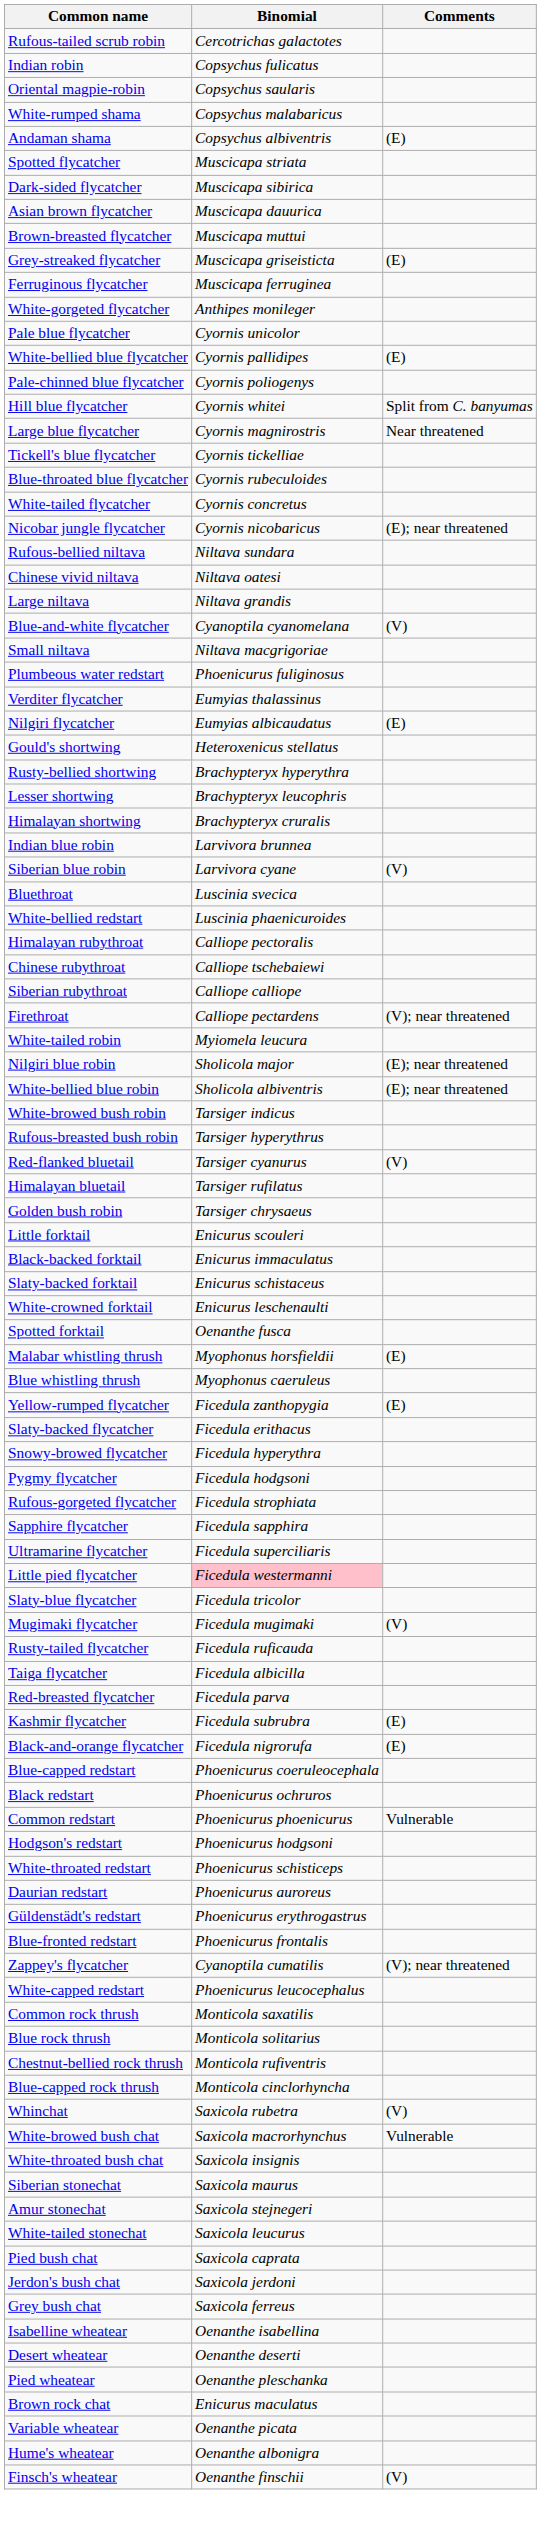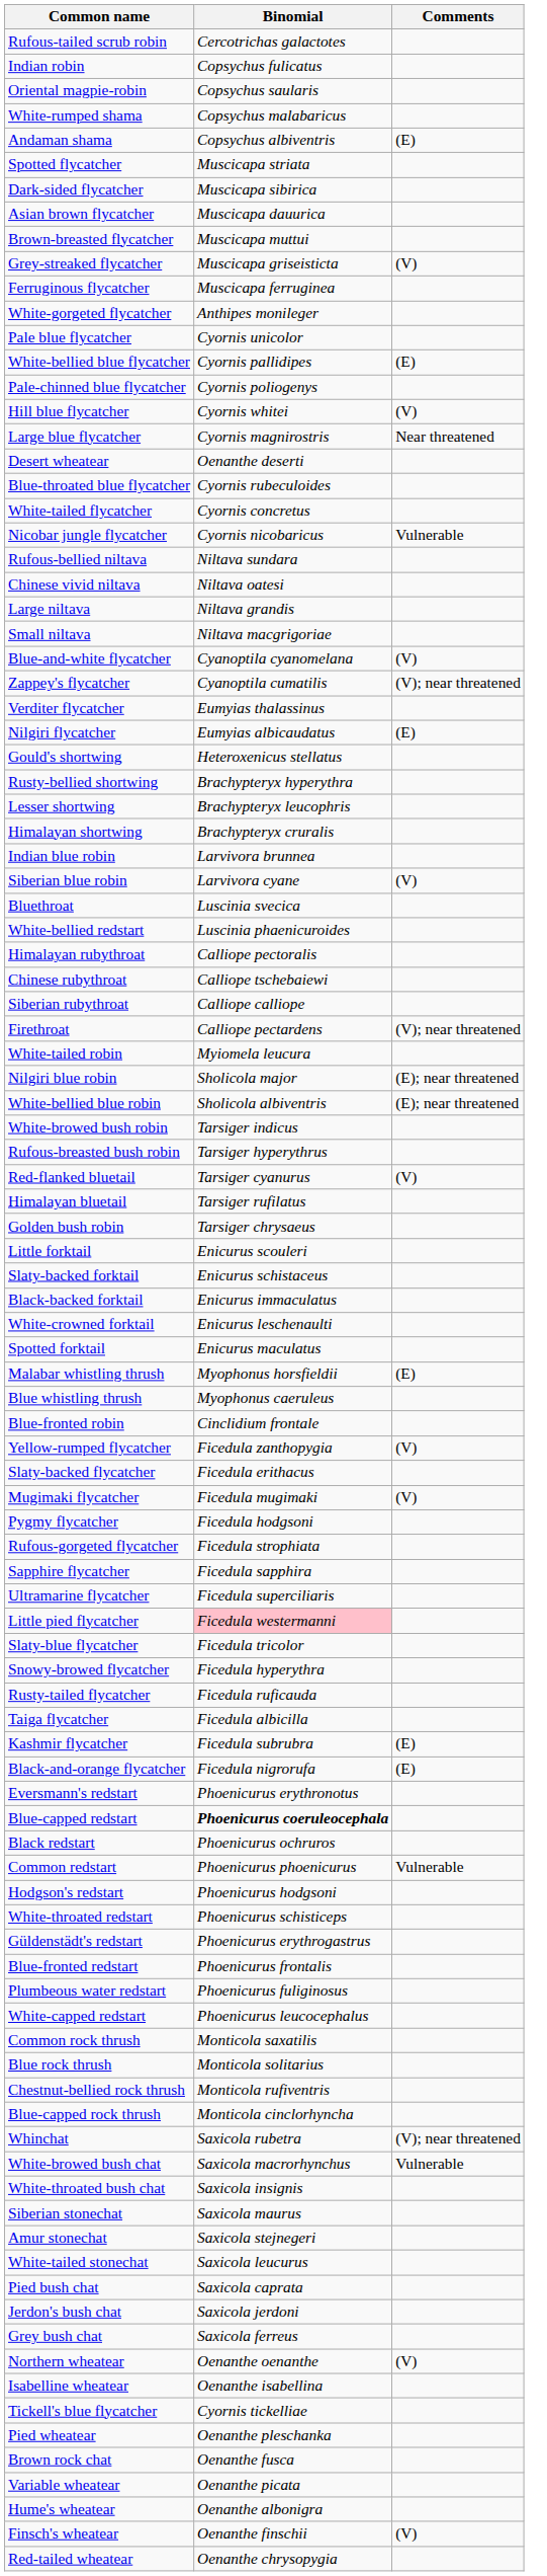 <table class="wikitable">
 <tr>
 <th>Common name</th>
 <th>Binomial</th>
 <th>Comments</th>
 </tr>
 <tr>
 <td><a href='#'>Rufous-tailed scrub robin</a></td>
 <td><em>Cercotrichas galactotes</em></td>
 <td></td>
 </tr>
 <tr>
 <td><a href='#'>Indian robin</a></td>
 <td><em>Copsychus fulicatus</em></td>
 <td></td>
 </tr>
 <tr>
 <td><a href='#'>Oriental magpie-robin</a></td>
 <td><em>Copsychus saularis</em></td>
 <td></td>
 </tr>
 <tr>
 <td><a href='#'>White-rumped shama</a></td>
 <td><em>Copsychus malabaricus</em></td>
 <td></td>
 </tr>
 <tr>
 <td><a href='#'>Andaman shama</a></td>
 <td><em>Copsychus albiventris</em></td>
 <td>(E)</td>
 </tr>
 <tr>
 <td><a href='#'>Spotted flycatcher</a></td>
 <td><em>Muscicapa striata</em></td>
 <td></td>
 </tr>
 <tr>
 <td><a href='#'>Dark-sided flycatcher</a></td>
 <td><em>Muscicapa sibirica</em></td>
 <td></td>
 </tr>
 <tr>
 <td><a href='#'>Asian brown flycatcher</a></td>
 <td><em>Muscicapa dauurica</em></td>
 <td></td>
 </tr>
 <tr>
 <td><a href='#'>Brown-breasted flycatcher</a></td>
 <td><em>Muscicapa muttui</em></td>
 <td></td>
 </tr>
 <tr>
 <td><a href='#'>Grey-streaked flycatcher</a></td>
 <td><em>Muscicapa griseisticta</em></td>
-<td>(E)</td>
+<td>(V)</td>
 </tr>
 <tr>
 <td><a href='#'>Ferruginous flycatcher</a></td>
 <td><em>Muscicapa ferruginea</em></td>
 <td></td>
 </tr>
 <tr>
 <td><a href='#'>White-gorgeted flycatcher</a></td>
 <td><em>Anthipes monileger</em></td>
 <td></td>
 </tr>
 <tr>
 <td><a href='#'>Pale blue flycatcher</a></td>
 <td><em>Cyornis unicolor</em></td>
 <td></td>
 </tr>
 <tr>
 <td><a href='#'>White-bellied blue flycatcher</a></td>
 <td><em>Cyornis pallidipes</em></td>
 <td>(E)</td>
 </tr>
 <tr>
 <td><a href='#'>Pale-chinned blue flycatcher</a></td>
 <td><em>Cyornis poliogenys</em></td>
 <td></td>
 </tr>
 <tr>
 <td><a href='#'>Hill blue flycatcher</a></td>
 <td><em>Cyornis whitei</em></td>
-<td>Split from <em>C. banyumas</em></td>
+<td>(V)</td>
 </tr>
 <tr>
 <td><a href='#'>Large blue flycatcher</a></td>
 <td><em>Cyornis magnirostris</em></td>
 <td>Near threatened</td>
 </tr>
 <tr>
-<td><a href='#'>Tickell's blue flycatcher</a></td>
-<td><em>Cyornis tickelliae</em></td>
+<td><a href='#'>Desert wheatear</a></td>
+<td><em>Oenanthe deserti</em></td>
 <td></td>
 </tr>
 <tr>
 <td><a href='#'>Blue-throated blue flycatcher</a></td>
 <td><em>Cyornis rubeculoides</em></td>
 <td></td>
 </tr>
 <tr>
 <td><a href='#'>White-tailed flycatcher</a></td>
 <td><em>Cyornis concretus</em></td>
 <td></td>
 </tr>
 <tr>
 <td><a href='#'>Nicobar jungle flycatcher</a></td>
 <td><em>Cyornis nicobaricus</em></td>
-<td>(E); near threatened</td>
+<td>Vulnerable</td>
 </tr>
 <tr>
 <td><a href='#'>Rufous-bellied niltava</a></td>
 <td><em>Niltava sundara</em></td>
 <td></td>
 </tr>
 <tr>
 <td><a href='#'>Chinese vivid niltava</a></td>
 <td><em>Niltava oatesi</em></td>
 <td></td>
 </tr>
 <tr>
 <td><a href='#'>Large niltava</a></td>
 <td><em>Niltava grandis</em></td>
 <td></td>
 </tr>
 <tr>
+<td><a href='#'>Small niltava</a></td>
+<td><em>Niltava macgrigoriae</em></td>
+<td></td>
+</tr>
+<tr>
 <td><a href='#'>Blue-and-white flycatcher</a></td>
 <td><em>Cyanoptila cyanomelana</em></td>
 <td>(V)</td>
 </tr>
 <tr>
-<td><a href='#'>Small niltava</a></td>
-<td><em>Niltava macgrigoriae</em></td>
-<td></td>
-</tr>
-<tr>
-<td><a href='#'>Plumbeous water redstart</a></td>
-<td><em>Phoenicurus fuliginosus</em></td>
-<td></td>
+<td><a href='#'>Zappey's flycatcher</a></td>
+<td><em>Cyanoptila cumatilis</em></td>
+<td>(V); near threatened</td>
 </tr>
 <tr>
 <td><a href='#'>Verditer flycatcher</a></td>
 <td><em>Eumyias thalassinus</em></td>
 <td></td>
 </tr>
 <tr>
 <td><a href='#'>Nilgiri flycatcher</a></td>
 <td><em>Eumyias albicaudatus</em></td>
 <td>(E)</td>
 </tr>
 <tr>
 <td><a href='#'>Gould's shortwing</a></td>
 <td><em>Heteroxenicus stellatus</em></td>
 <td></td>
 </tr>
 <tr>
 <td><a href='#'>Rusty-bellied shortwing</a></td>
 <td><em>Brachypteryx hyperythra</em></td>
 <td></td>
 </tr>
 <tr>
 <td><a href='#'>Lesser shortwing</a></td>
 <td><em>Brachypteryx leucophris</em></td>
 <td></td>
 </tr>
 <tr>
 <td><a href='#'>Himalayan shortwing</a></td>
 <td><em>Brachypteryx cruralis</em></td>
 <td></td>
 </tr>
 <tr>
 <td><a href='#'>Indian blue robin</a></td>
 <td><em>Larvivora brunnea</em></td>
 <td></td>
 </tr>
 <tr>
 <td><a href='#'>Siberian blue robin</a></td>
 <td><em>Larvivora cyane</em></td>
 <td>(V)</td>
 </tr>
 <tr>
 <td><a href='#'>Bluethroat</a></td>
 <td><em>Luscinia svecica</em></td>
 <td></td>
 </tr>
 <tr>
 <td><a href='#'>White-bellied redstart</a></td>
 <td><em>Luscinia phaenicuroides</em></td>
 <td></td>
 </tr>
 <tr>
 <td><a href='#'>Himalayan rubythroat</a></td>
 <td><em>Calliope pectoralis</em></td>
 <td></td>
 </tr>
 <tr>
 <td><a href='#'>Chinese rubythroat</a></td>
 <td><em>Calliope tschebaiewi</em></td>
 <td></td>
 </tr>
 <tr>
 <td><a href='#'>Siberian rubythroat</a></td>
 <td><em>Calliope calliope</em></td>
 <td></td>
 </tr>
 <tr>
 <td><a href='#'>Firethroat</a></td>
 <td><em>Calliope pectardens</em></td>
 <td>(V); near threatened</td>
 </tr>
 <tr>
 <td><a href='#'>White-tailed robin</a></td>
 <td><em>Myiomela leucura</em></td>
 <td></td>
 </tr>
 <tr>
 <td><a href='#'>Nilgiri blue robin</a></td>
 <td><em>Sholicola major</em></td>
 <td>(E); near threatened</td>
 </tr>
 <tr>
 <td><a href='#'>White-bellied blue robin</a></td>
 <td><em>Sholicola albiventris</em></td>
 <td>(E); near threatened</td>
 </tr>
 <tr>
 <td><a href='#'>White-browed bush robin</a></td>
 <td><em>Tarsiger indicus</em></td>
 <td></td>
 </tr>
 <tr>
 <td><a href='#'>Rufous-breasted bush robin</a></td>
 <td><em>Tarsiger hyperythrus</em></td>
 <td></td>
 </tr>
 <tr>
 <td><a href='#'>Red-flanked bluetail</a></td>
 <td><em>Tarsiger cyanurus</em></td>
 <td>(V)</td>
 </tr>
 <tr>
 <td><a href='#'>Himalayan bluetail</a></td>
 <td><em>Tarsiger rufilatus</em></td>
 <td></td>
 </tr>
 <tr>
 <td><a href='#'>Golden bush robin</a></td>
 <td><em>Tarsiger chrysaeus</em></td>
 <td></td>
 </tr>
 <tr>
 <td><a href='#'>Little forktail</a></td>
 <td><em>Enicurus scouleri</em></td>
 <td></td>
 </tr>
 <tr>
-<td><a href='#'>Black-backed forktail</a></td>
-<td><em>Enicurus immaculatus</em></td>
+<td><a href='#'>Slaty-backed forktail</a></td>
+<td><em>Enicurus schistaceus</em></td>
 <td></td>
 </tr>
 <tr>
-<td><a href='#'>Slaty-backed forktail</a></td>
-<td><em>Enicurus schistaceus</em></td>
+<td><a href='#'>Black-backed forktail</a></td>
+<td><em>Enicurus immaculatus</em></td>
 <td></td>
 </tr>
 <tr>
 <td><a href='#'>White-crowned forktail</a></td>
 <td><em>Enicurus leschenaulti</em></td>
 <td></td>
 </tr>
 <tr>
 <td><a href='#'>Spotted forktail</a></td>
-<td><em>Oenanthe fusca</em></td>
+<td><em>Enicurus maculatus</em></td>
 <td></td>
 </tr>
 <tr>
 <td><a href='#'>Malabar whistling thrush</a></td>
 <td><em>Myophonus horsfieldii</em></td>
 <td>(E)</td>
 </tr>
 <tr>
 <td><a href='#'>Blue whistling thrush</a></td>
 <td><em>Myophonus caeruleus</em></td>
 <td></td>
 </tr>
 <tr>
+<td><a href='#'>Blue-fronted robin</a></td>
+<td><em>Cinclidium frontale</em></td>
+<td></td>
+</tr>
+<tr>
 <td><a href='#'>Yellow-rumped flycatcher</a></td>
 <td><em>Ficedula zanthopygia</em></td>
-<td>(E)</td>
+<td>(V)</td>
 </tr>
 <tr>
 <td><a href='#'>Slaty-backed flycatcher</a></td>
 <td><em>Ficedula erithacus</em></td>
 <td></td>
 </tr>
 <tr>
-<td><a href='#'>Snowy-browed flycatcher</a></td>
-<td><em>Ficedula hyperythra</em></td>
-<td></td>
+<td><a href='#'>Mugimaki flycatcher</a></td>
+<td><em>Ficedula mugimaki</em></td>
+<td>(V)</td>
 </tr>
 <tr>
 <td><a href='#'>Pygmy flycatcher</a></td>
 <td><em>Ficedula hodgsoni</em></td>
 <td></td>
 </tr>
 <tr>
 <td><a href='#'>Rufous-gorgeted flycatcher</a></td>
 <td><em>Ficedula strophiata</em></td>
 <td></td>
 </tr>
 <tr>
 <td><a href='#'>Sapphire flycatcher</a></td>
 <td><em>Ficedula sapphira</em></td>
 <td></td>
 </tr>
 <tr>
 <td><a href='#'>Ultramarine flycatcher</a></td>
 <td><em>Ficedula superciliaris</em></td>
 <td></td>
 </tr>
 <tr>
 <td><a href='#'>Little pied flycatcher</a></td>
 <td style="background: pink;"><em>Ficedula westermanni</em></td>
 <td></td>
 </tr>
 <tr>
 <td><a href='#'>Slaty-blue flycatcher</a></td>
 <td><em>Ficedula tricolor</em></td>
 <td></td>
 </tr>
 <tr>
-<td><a href='#'>Mugimaki flycatcher</a></td>
-<td><em>Ficedula mugimaki</em></td>
-<td>(V)</td>
+<td><a href='#'>Snowy-browed flycatcher</a></td>
+<td><em>Ficedula hyperythra</em></td>
+<td></td>
 </tr>
 <tr>
 <td><a href='#'>Rusty-tailed flycatcher</a></td>
 <td><em>Ficedula ruficauda</em></td>
 <td></td>
 </tr>
 <tr>
 <td><a href='#'>Taiga flycatcher</a></td>
 <td><em>Ficedula albicilla</em></td>
-<td></td>
-</tr>
-<tr>
-<td><a href='#'>Red-breasted flycatcher</a></td>
-<td><em>Ficedula parva</em></td>
 <td></td>
 </tr>
 <tr>
 <td><a href='#'>Kashmir flycatcher</a></td>
 <td><em>Ficedula subrubra</em></td>
 <td>(E)</td>
 </tr>
 <tr>
 <td><a href='#'>Black-and-orange flycatcher</a></td>
 <td><em>Ficedula nigrorufa</em></td>
 <td>(E)</td>
 </tr>
 <tr>
+<td><a href='#'>Eversmann's redstart</a></td>
+<td><em>Phoenicurus erythronotus</em></td>
+<td></td>
+</tr>
+<tr>
 <td><a href='#'>Blue-capped redstart</a></td>
-<td><em>Phoenicurus coeruleocephala</em></td>
+<td><strong><em>Phoenicurus coeruleocephala</em></strong></td>
 <td></td>
 </tr>
 <tr>
 <td><a href='#'>Black redstart</a></td>
 <td><em>Phoenicurus ochruros</em></td>
 <td></td>
 </tr>
 <tr>
 <td><a href='#'>Common redstart</a></td>
 <td><em>Phoenicurus phoenicurus</em></td>
 <td>Vulnerable</td>
 </tr>
 <tr>
 <td><a href='#'>Hodgson's redstart</a></td>
 <td><em>Phoenicurus hodgsoni</em></td>
 <td></td>
 </tr>
 <tr>
 <td><a href='#'>White-throated redstart</a></td>
 <td><em>Phoenicurus schisticeps</em></td>
 <td></td>
 </tr>
 <tr>
-<td><a href='#'>Daurian redstart</a></td>
-<td><em>Phoenicurus auroreus</em></td>
-<td></td>
-</tr>
-<tr>
 <td><a href='#'>Güldenstädt's redstart</a></td>
 <td><em>Phoenicurus erythrogastrus</em></td>
 <td></td>
 </tr>
 <tr>
 <td><a href='#'>Blue-fronted redstart</a></td>
 <td><em>Phoenicurus frontalis</em></td>
 <td></td>
 </tr>
 <tr>
-<td><a href='#'>Zappey's flycatcher</a></td>
-<td><em>Cyanoptila cumatilis</em></td>
-<td>(V); near threatened</td>
+<td><a href='#'>Plumbeous water redstart</a></td>
+<td><em>Phoenicurus fuliginosus</em></td>
+<td></td>
 </tr>
 <tr>
 <td><a href='#'>White-capped redstart</a></td>
 <td><em>Phoenicurus leucocephalus</em></td>
 <td></td>
 </tr>
 <tr>
 <td><a href='#'>Common rock thrush</a></td>
 <td><em>Monticola saxatilis</em></td>
 <td></td>
 </tr>
 <tr>
 <td><a href='#'>Blue rock thrush</a></td>
 <td><em>Monticola solitarius</em></td>
 <td></td>
 </tr>
 <tr>
 <td><a href='#'>Chestnut-bellied rock thrush</a></td>
 <td><em>Monticola rufiventris</em></td>
 <td></td>
 </tr>
 <tr>
 <td><a href='#'>Blue-capped rock thrush</a></td>
 <td><em>Monticola cinclorhyncha</em></td>
 <td></td>
 </tr>
 <tr>
 <td><a href='#'>Whinchat</a></td>
 <td><em>Saxicola rubetra</em></td>
-<td>(V)</td>
+<td>(V); near threatened</td>
 </tr>
 <tr>
 <td><a href='#'>White-browed bush chat</a></td>
 <td><em>Saxicola macrorhynchus</em></td>
 <td>Vulnerable</td>
 </tr>
 <tr>
 <td><a href='#'>White-throated bush chat</a></td>
 <td><em>Saxicola insignis</em></td>
 <td></td>
 </tr>
 <tr>
 <td><a href='#'>Siberian stonechat</a></td>
 <td><em>Saxicola maurus</em></td>
 <td></td>
 </tr>
 <tr>
 <td><a href='#'>Amur stonechat</a></td>
 <td><em>Saxicola stejnegeri</em></td>
 <td></td>
 </tr>
 <tr>
 <td><a href='#'>White-tailed stonechat</a></td>
 <td><em>Saxicola leucurus</em></td>
 <td></td>
 </tr>
 <tr>
 <td><a href='#'>Pied bush chat</a></td>
 <td><em>Saxicola caprata</em></td>
 <td></td>
 </tr>
 <tr>
 <td><a href='#'>Jerdon's bush chat</a></td>
 <td><em>Saxicola jerdoni</em></td>
 <td></td>
 </tr>
 <tr>
 <td><a href='#'>Grey bush chat</a></td>
 <td><em>Saxicola ferreus</em></td>
 <td></td>
 </tr>
 <tr>
+<td><a href='#'>Northern wheatear</a></td>
+<td><em>Oenanthe oenanthe</em></td>
+<td>(V)</td>
+</tr>
+<tr>
 <td><a href='#'>Isabelline wheatear</a></td>
 <td><em>Oenanthe isabellina</em></td>
 <td></td>
 </tr>
 <tr>
-<td><a href='#'>Desert wheatear</a></td>
-<td><em>Oenanthe deserti</em></td>
+<td><a href='#'>Tickell's blue flycatcher</a></td>
+<td><em>Cyornis tickelliae</em></td>
 <td></td>
 </tr>
 <tr>
 <td><a href='#'>Pied wheatear</a></td>
 <td><em>Oenanthe pleschanka</em></td>
 <td></td>
 </tr>
 <tr>
 <td><a href='#'>Brown rock chat</a></td>
-<td><em>Enicurus maculatus</em></td>
+<td><em>Oenanthe fusca</em></td>
 <td></td>
 </tr>
 <tr>
 <td><a href='#'>Variable wheatear</a></td>
 <td><em>Oenanthe picata</em></td>
 <td></td>
 </tr>
 <tr>
 <td><a href='#'>Hume's wheatear</a></td>
 <td><em>Oenanthe albonigra</em></td>
 <td></td>
 </tr>
 <tr>
 <td><a href='#'>Finsch's wheatear</a></td>
 <td><em>Oenanthe finschii</em></td>
 <td>(V)</td>
 </tr>
+<tr>
+<td><a href='#'>Red-tailed wheatear</a></td>
+<td><em>Oenanthe chrysopygia</em></td>
+<td></td>
+</tr>
 </table>
